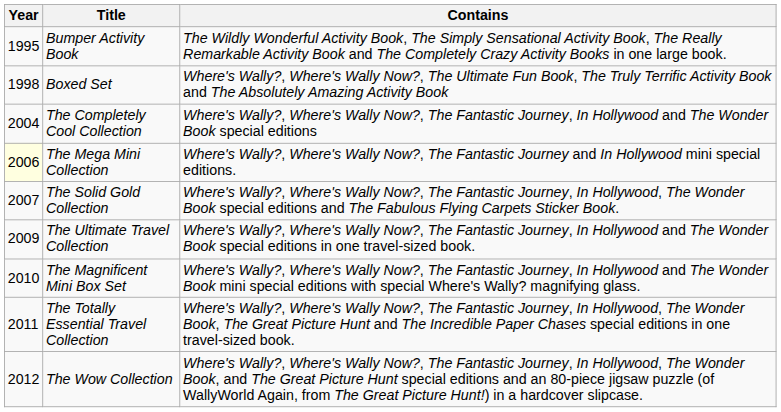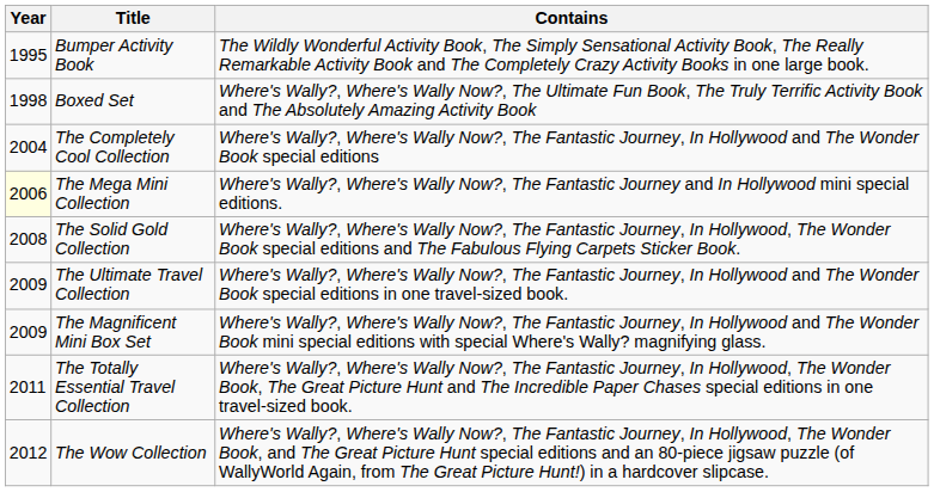 <table class="wikitable">
 <tr>
 <th>Year</th>
 <th>Title</th>
 <th>Contains</th>
 </tr>
 <tr>
 <td>1995</td>
 <td><em>Bumper Activity Book</em></td>
 <td><em>The Wildly Wonderful Activity Book</em>, <em>The Simply Sensational Activity Book</em>, <em>The Really Remarkable Activity Book</em> and <em>The Completely Crazy Activity Books</em> in one large book.</td>
 </tr>
 <tr>
 <td>1998</td>
 <td><em>Boxed Set</em></td>
 <td><em>Where's Wally?</em>, <em>Where's Wally Now?</em>, <em>The Ultimate Fun Book</em>, <em>The Truly Terrific Activity Book</em> and <em>The Absolutely Amazing Activity Book</em></td>
 </tr>
 <tr>
 <td>2004</td>
 <td><em>The Completely Cool Collection</em></td>
 <td><em>Where's Wally?</em>, <em>Where's Wally Now?</em>, <em>The Fantastic Journey</em>, <em>In Hollywood</em> and <em>The Wonder Book</em> special editions</td>
 </tr>
 <tr>
 <td style="background: lightyellow;">2006</td>
 <td><em>The Mega Mini Collection</em></td>
 <td><em>Where's Wally?</em>, <em>Where's Wally Now?</em>, <em>The Fantastic Journey</em> and <em>In Hollywood</em> mini special editions.</td>
 </tr>
 <tr>
-<td>2007</td>
+<td>2008</td>
 <td><em>The Solid Gold Collection</em></td>
 <td><em>Where's Wally?</em>, <em>Where's Wally Now?</em>, <em>The Fantastic Journey</em>, <em>In Hollywood</em>, <em>The Wonder Book</em> special editions and <em>The Fabulous Flying Carpets Sticker Book</em>.</td>
 </tr>
 <tr>
 <td>2009</td>
 <td><em>The Ultimate Travel Collection</em></td>
 <td><em>Where's Wally?</em>, <em>Where's Wally Now?</em>, <em>The Fantastic Journey</em>, <em>In Hollywood</em> and <em>The Wonder Book</em> special editions in one travel-sized book.</td>
 </tr>
 <tr>
-<td>2010</td>
+<td>2009</td>
 <td><em>The Magnificent Mini Box Set</em></td>
 <td><em>Where's Wally?</em>, <em>Where's Wally Now?</em>, <em>The Fantastic Journey</em>, <em>In Hollywood</em> and <em>The Wonder Book</em> mini special editions with special Where's Wally? magnifying glass.</td>
 </tr>
 <tr>
 <td>2011</td>
 <td><em>The Totally Essential Travel Collection</em></td>
 <td><em>Where's Wally?</em>, <em>Where's Wally Now?</em>, <em>The Fantastic Journey</em>, <em>In Hollywood</em>, <em>The Wonder Book</em>, <em>The Great Picture Hunt</em> and <em>The Incredible Paper Chases</em> special editions in one travel-sized book.</td>
 </tr>
 <tr>
 <td>2012</td>
 <td><em>The Wow Collection</em></td>
 <td><em>Where's Wally?</em>, <em>Where's Wally Now?</em>, <em>The Fantastic Journey</em>, <em>In Hollywood</em>, <em>The Wonder Book</em>, and <em>The Great Picture Hunt</em> special editions and an 80-piece jigsaw puzzle (of WallyWorld Again, from <em>The Great Picture Hunt!</em>) in a hardcover slipcase.</td>
 </tr>
 </table>
